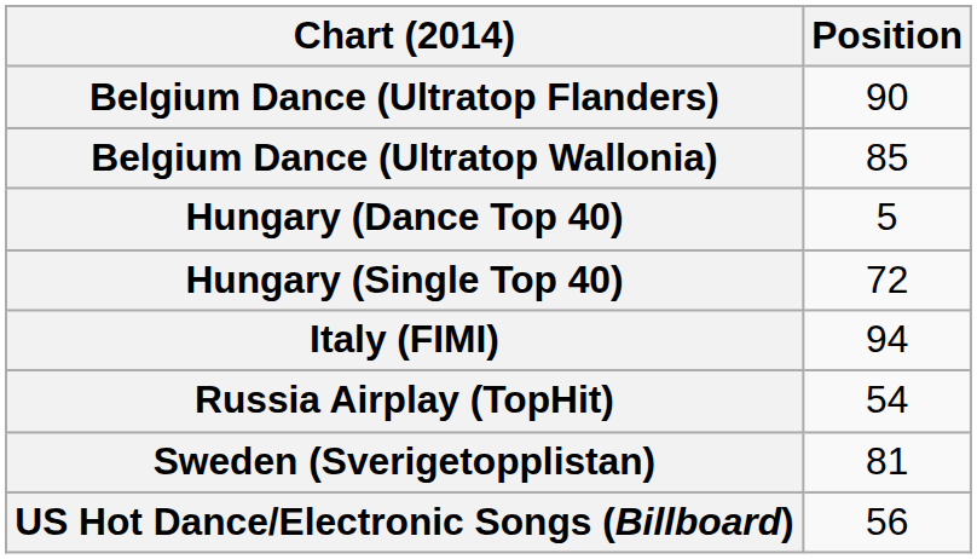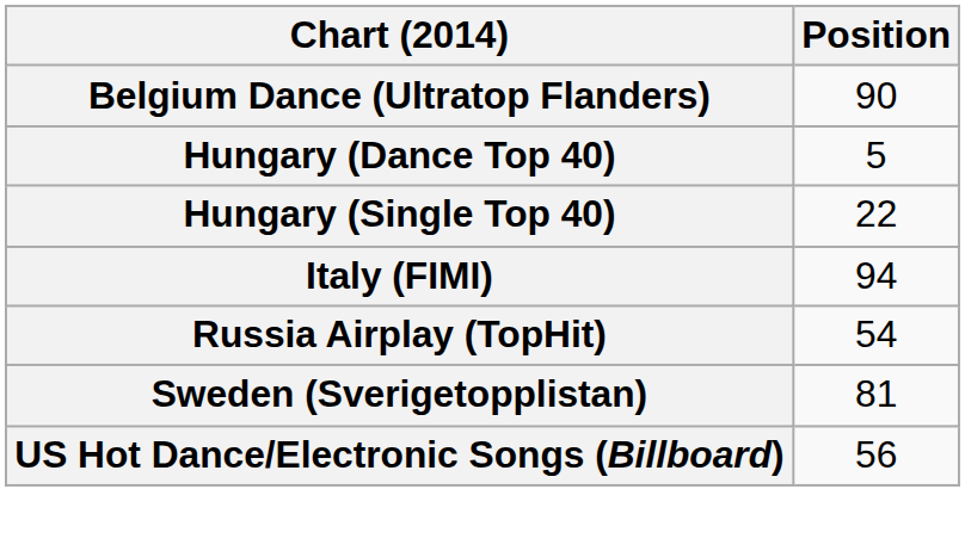 <table class="wikitable sortable plainrowheaders" style="text-align:center">
 <tr>
 <th scope="col">Chart (2014)</th>
 <th scope="col">Position</th>
 </tr>
 <tr>
 <th scope="row">Belgium Dance (Ultratop Flanders)</th>
 <td>90</td>
 </tr>
 <tr>
-<th scope="row">Belgium Dance (Ultratop Wallonia)</th>
-<td>85</td>
-</tr>
-<tr>
 <th scope="row">Hungary (Dance Top 40)</th>
 <td>5</td>
 </tr>
 <tr>
 <th scope="row">Hungary (Single Top 40)</th>
-<td>72</td>
+<td>22</td>
 </tr>
 <tr>
 <th scope="row">Italy (FIMI)</th>
 <td>94</td>
 </tr>
 <tr>
 <th scope="row">Russia Airplay (TopHit)</th>
 <td>54</td>
 </tr>
 <tr>
 <th scope="row">Sweden (Sverigetopplistan)</th>
 <td>81</td>
 </tr>
 <tr>
 <th scope="row">US Hot Dance/Electronic Songs (<em>Billboard</em>)</th>
 <td>56</td>
 </tr>
 </table>
